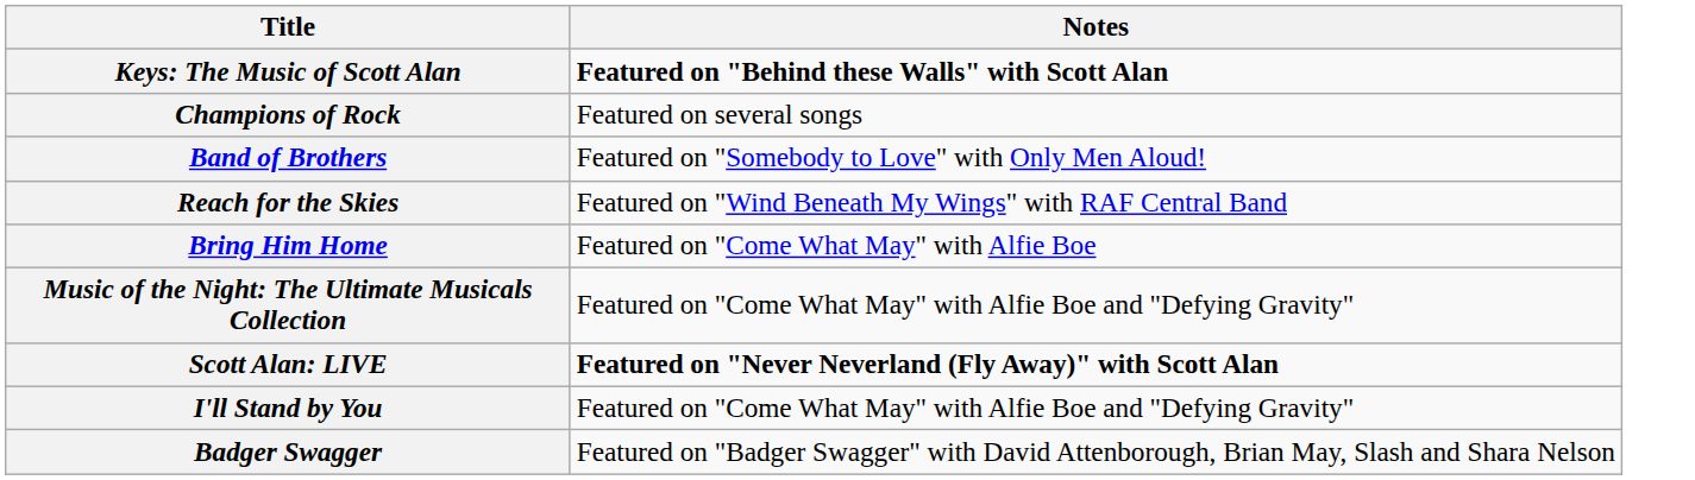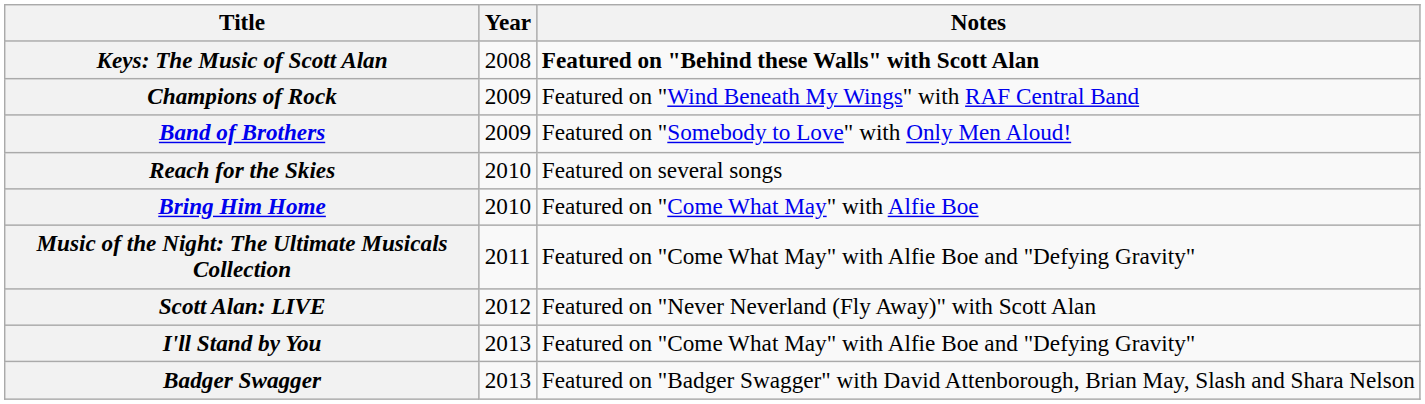 <table class="wikitable plainrowheaders sortable">
 <tr>
 <th scope="col" class="unsortable" style="width:320px;">Title</th>
+<th scope="col" class="unsortable">Year</th>
 <th scope="col" class="unsortable">Notes</th>
 </tr>
 <tr>
 <th scope="row"><em>Keys: The Music of Scott Alan</em></th>
+<td>2008</td>
 <td><strong>Featured on "Behind these Walls" with Scott Alan</strong></td>
 </tr>
 <tr>
 <th scope="row"><em>Champions of Rock</em></th>
-<td>Featured on several songs</td>
+<td>2009</td>
+<td>Featured on "<a href='#'>Wind Beneath My Wings</a>" with <a href='#'>RAF Central Band</a></td>
 </tr>
 <tr>
 <th scope="row"><em><a href='#'>Band of Brothers</a></em></th>
+<td>2009</td>
 <td>Featured on "<a href='#'>Somebody to Love</a>" with <a href='#'>Only Men Aloud!</a></td>
 </tr>
 <tr>
 <th scope="row"><em>Reach for the Skies</em></th>
-<td>Featured on "<a href='#'>Wind Beneath My Wings</a>" with <a href='#'>RAF Central Band</a></td>
+<td>2010</td>
+<td>Featured on several songs</td>
 </tr>
 <tr>
 <th scope="row"><em><a href='#'>Bring Him Home</a></em></th>
+<td>2010</td>
 <td>Featured on "<a href='#'>Come What May</a>" with <a href='#'>Alfie Boe</a></td>
 </tr>
 <tr>
 <th scope="row"><em>Music of the Night: The Ultimate Musicals Collection</em></th>
+<td>2011</td>
 <td>Featured on "Come What May" with Alfie Boe and "Defying Gravity"</td>
 </tr>
 <tr>
 <th scope="row"><em>Scott Alan: LIVE</em></th>
-<td><strong>Featured on "Never Neverland (Fly Away)" with Scott Alan</strong></td>
+<td>2012</td>
+<td>Featured on "Never Neverland (Fly Away)" with Scott Alan</td>
 </tr>
 <tr>
 <th scope="row"><em>I'll Stand by You</em></th>
+<td>2013</td>
 <td>Featured on "Come What May" with Alfie Boe and "Defying Gravity"</td>
 </tr>
 <tr>
 <th scope="row"><em>Badger Swagger</em></th>
+<td>2013</td>
 <td>Featured on "Badger Swagger" with David Attenborough, Brian May, Slash and Shara Nelson</td>
 </tr>
 </table>
